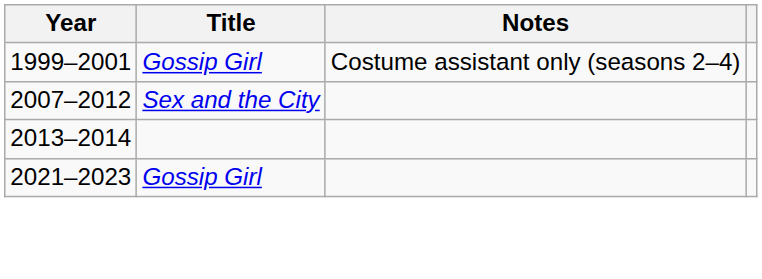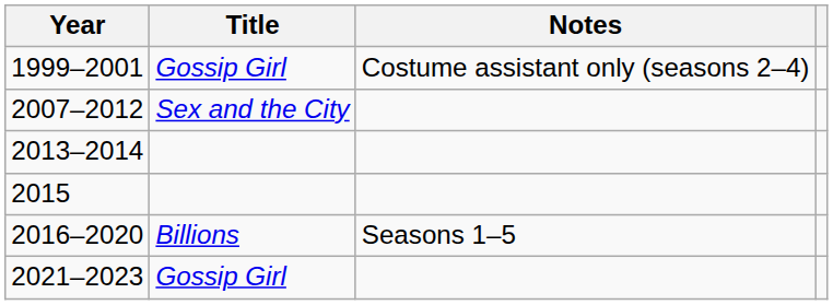 <table class="wikitable sortable">
 <tr>
 <th>Year</th>
 <th>Title</th>
 <th class="unsortable">Notes</th>
 <th class="unsortable"></th>
 </tr>
 <tr>
 <td>1999–2001</td>
 <td><em><a href='#'>Gossip Girl</a></em></td>
 <td>Costume assistant only (seasons 2–4)</td>
 <td></td>
 </tr>
 <tr>
 <td>2007–2012</td>
 <td><em><a href='#'>Sex and the City</a></em></td>
 <td></td>
 <td></td>
 </tr>
 <tr>
 <td>2013–2014</td>
 <td><em></em></td>
 <td></td>
 <td></td>
 </tr>
 <tr>
+<td>2015</td>
+<td><em></em></td>
+<td></td>
+<td></td>
+</tr>
+<tr>
+<td>2016–2020</td>
+<td><em><a href='#'>Billions</a></em></td>
+<td>Seasons 1–5</td>
+<td></td>
+</tr>
+<tr>
 <td>2021–2023</td>
 <td><em><a href='#'>Gossip Girl</a></em></td>
 <td></td>
 <td></td>
 </tr>
 </table>
